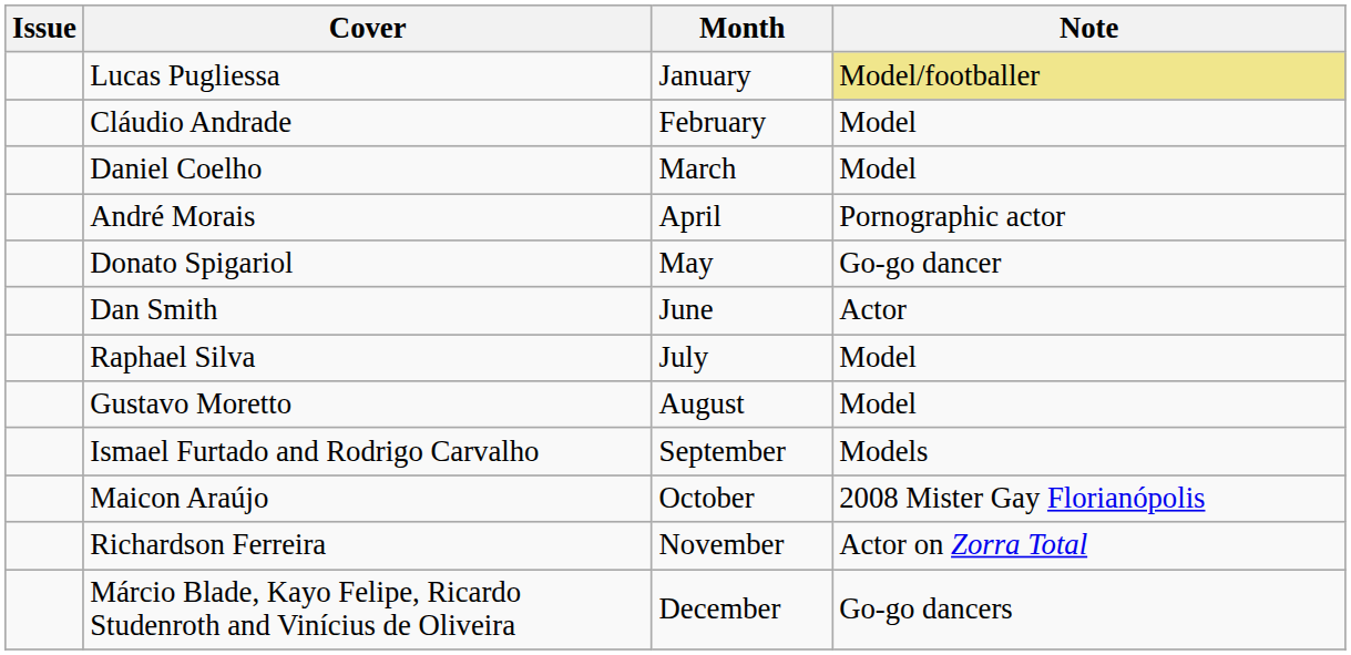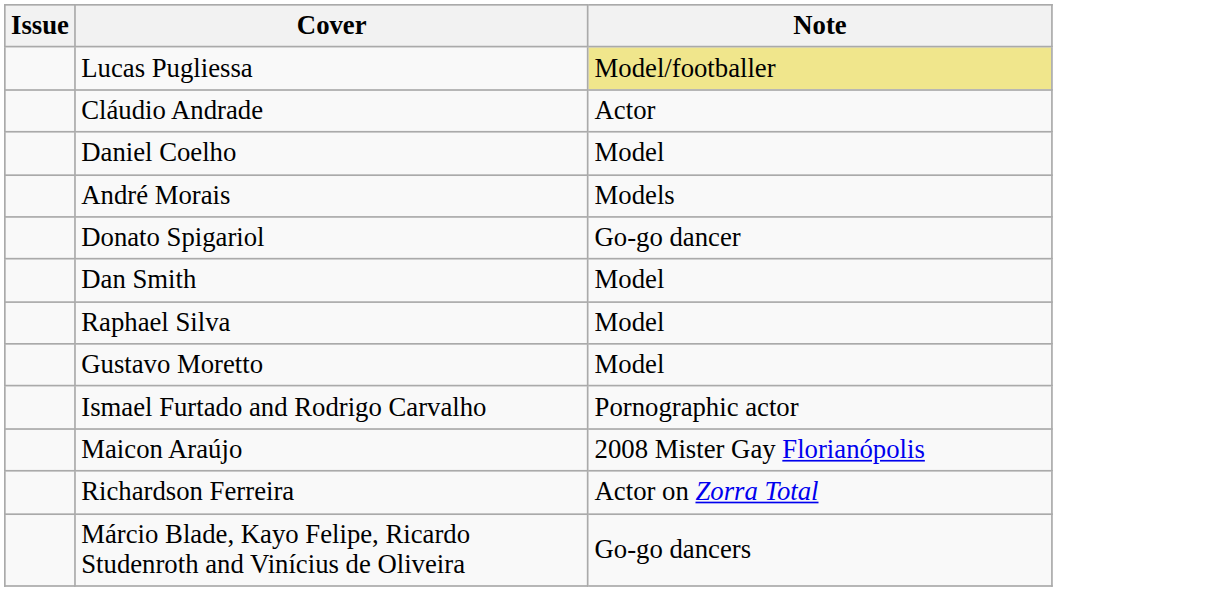 <table class=wikitable>
 <tr>
 <th width="10">Issue</th>
 <th width="300">Cover</th>
-<th width="90">Month</th>
 <th width="270">Note</th>
 </tr>
 <tr>
 <td></td>
 <td>Lucas Pugliessa</td>
-<td>January</td>
 <td style="background: khaki;">Model/footballer</td>
 </tr>
 <tr>
 <td></td>
 <td>Cláudio Andrade</td>
-<td>February</td>
-<td>Model</td>
+<td>Actor</td>
 </tr>
 <tr>
 <td></td>
 <td>Daniel Coelho</td>
-<td>March</td>
 <td>Model</td>
 </tr>
 <tr>
 <td></td>
 <td>André Morais</td>
-<td>April</td>
-<td>Pornographic actor</td>
+<td>Models</td>
 </tr>
 <tr>
 <td></td>
 <td>Donato Spigariol</td>
-<td>May</td>
 <td>Go-go dancer</td>
 </tr>
 <tr>
 <td></td>
 <td>Dan Smith</td>
-<td>June</td>
-<td>Actor</td>
+<td>Model</td>
 </tr>
 <tr>
 <td></td>
 <td>Raphael Silva</td>
-<td>July</td>
 <td>Model</td>
 </tr>
 <tr>
 <td></td>
 <td>Gustavo Moretto</td>
-<td>August</td>
 <td>Model</td>
 </tr>
 <tr>
 <td></td>
 <td>Ismael Furtado and Rodrigo Carvalho</td>
-<td>September</td>
-<td>Models</td>
+<td>Pornographic actor</td>
 </tr>
 <tr>
 <td></td>
 <td>Maicon Araújo</td>
-<td>October</td>
 <td>2008 Mister Gay <a href='#'>Florianópolis</a></td>
 </tr>
 <tr>
 <td></td>
 <td>Richardson Ferreira</td>
-<td>November</td>
 <td>Actor on <em><a href='#'>Zorra Total</a></em></td>
 </tr>
 <tr>
 <td></td>
 <td>Márcio Blade, Kayo Felipe, Ricardo Studenroth and Vinícius de Oliveira</td>
-<td>December</td>
 <td>Go-go dancers</td>
 </tr>
 </table>
